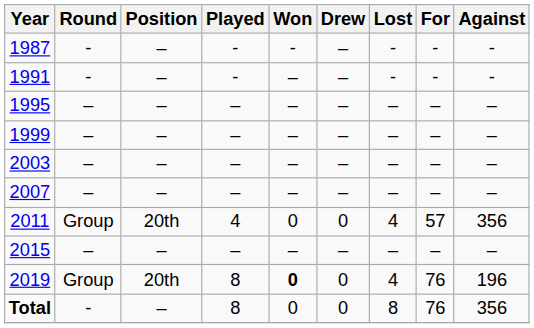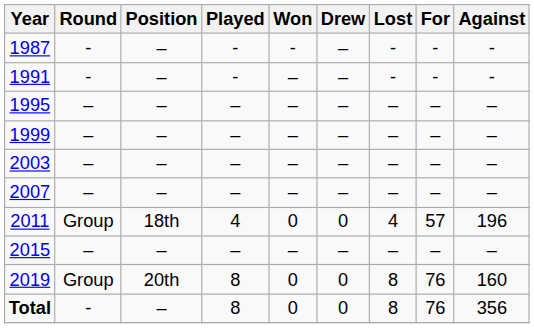 <table class="wikitable" style="text-align: center;">
 <tr>
 <th>Year</th>
 <th>Round</th>
 <th>Position</th>
 <th>Played</th>
 <th>Won</th>
 <th>Drew</th>
 <th>Lost</th>
 <th>For</th>
 <th>Against</th>
 </tr>
 <tr>
 <td> <a href='#'>1987</a></td>
 <td>-</td>
 <td>–</td>
 <td>-</td>
 <td>-</td>
 <td>–</td>
 <td>-</td>
 <td>-</td>
 <td>-</td>
 </tr>
 <tr>
 <td> <a href='#'>1991</a></td>
 <td>-</td>
 <td>–</td>
 <td>-</td>
 <td>–</td>
 <td>–</td>
 <td>-</td>
 <td>-</td>
 <td>-</td>
 </tr>
 <tr>
 <td> <a href='#'>1995</a></td>
 <td>–</td>
 <td>–</td>
 <td>–</td>
 <td>–</td>
 <td>–</td>
 <td>–</td>
 <td>–</td>
 <td>–</td>
 </tr>
 <tr>
 <td> <a href='#'>1999</a></td>
 <td>–</td>
 <td>–</td>
 <td>–</td>
 <td>–</td>
 <td>–</td>
 <td>–</td>
 <td>–</td>
 <td>–</td>
 </tr>
 <tr>
 <td> <a href='#'>2003</a></td>
 <td>–</td>
 <td>–</td>
 <td>–</td>
 <td>–</td>
 <td>–</td>
 <td>–</td>
 <td>–</td>
 <td>–</td>
 </tr>
 <tr>
 <td> <a href='#'>2007</a></td>
 <td>–</td>
 <td>–</td>
 <td>–</td>
 <td>–</td>
 <td>–</td>
 <td>–</td>
 <td>–</td>
 <td>–</td>
 </tr>
 <tr>
 <td> <a href='#'>2011</a></td>
 <td>Group</td>
-<td>20th</td>
+<td>18th</td>
 <td>4</td>
 <td>0</td>
 <td>0</td>
 <td>4</td>
 <td>57</td>
-<td>356</td>
+<td>196</td>
 </tr>
 <tr>
 <td> <a href='#'>2015</a></td>
 <td>–</td>
 <td>–</td>
 <td>–</td>
 <td>–</td>
 <td>–</td>
 <td>–</td>
 <td>–</td>
 <td>–</td>
 </tr>
 <tr>
 <td> <a href='#'>2019</a></td>
 <td>Group</td>
 <td>20th</td>
 <td>8</td>
-<td><strong>0</strong></td>
 <td>0</td>
-<td>4</td>
+<td>0</td>
+<td>8</td>
 <td>76</td>
-<td>196</td>
+<td>160</td>
 </tr>
 <tr>
 <td><strong>Total</strong></td>
 <td>-</td>
 <td>–</td>
 <td>8</td>
 <td>0</td>
 <td>0</td>
 <td>8</td>
 <td>76</td>
 <td>356</td>
 </tr>
 <tr>
 </tr>
 </table>
